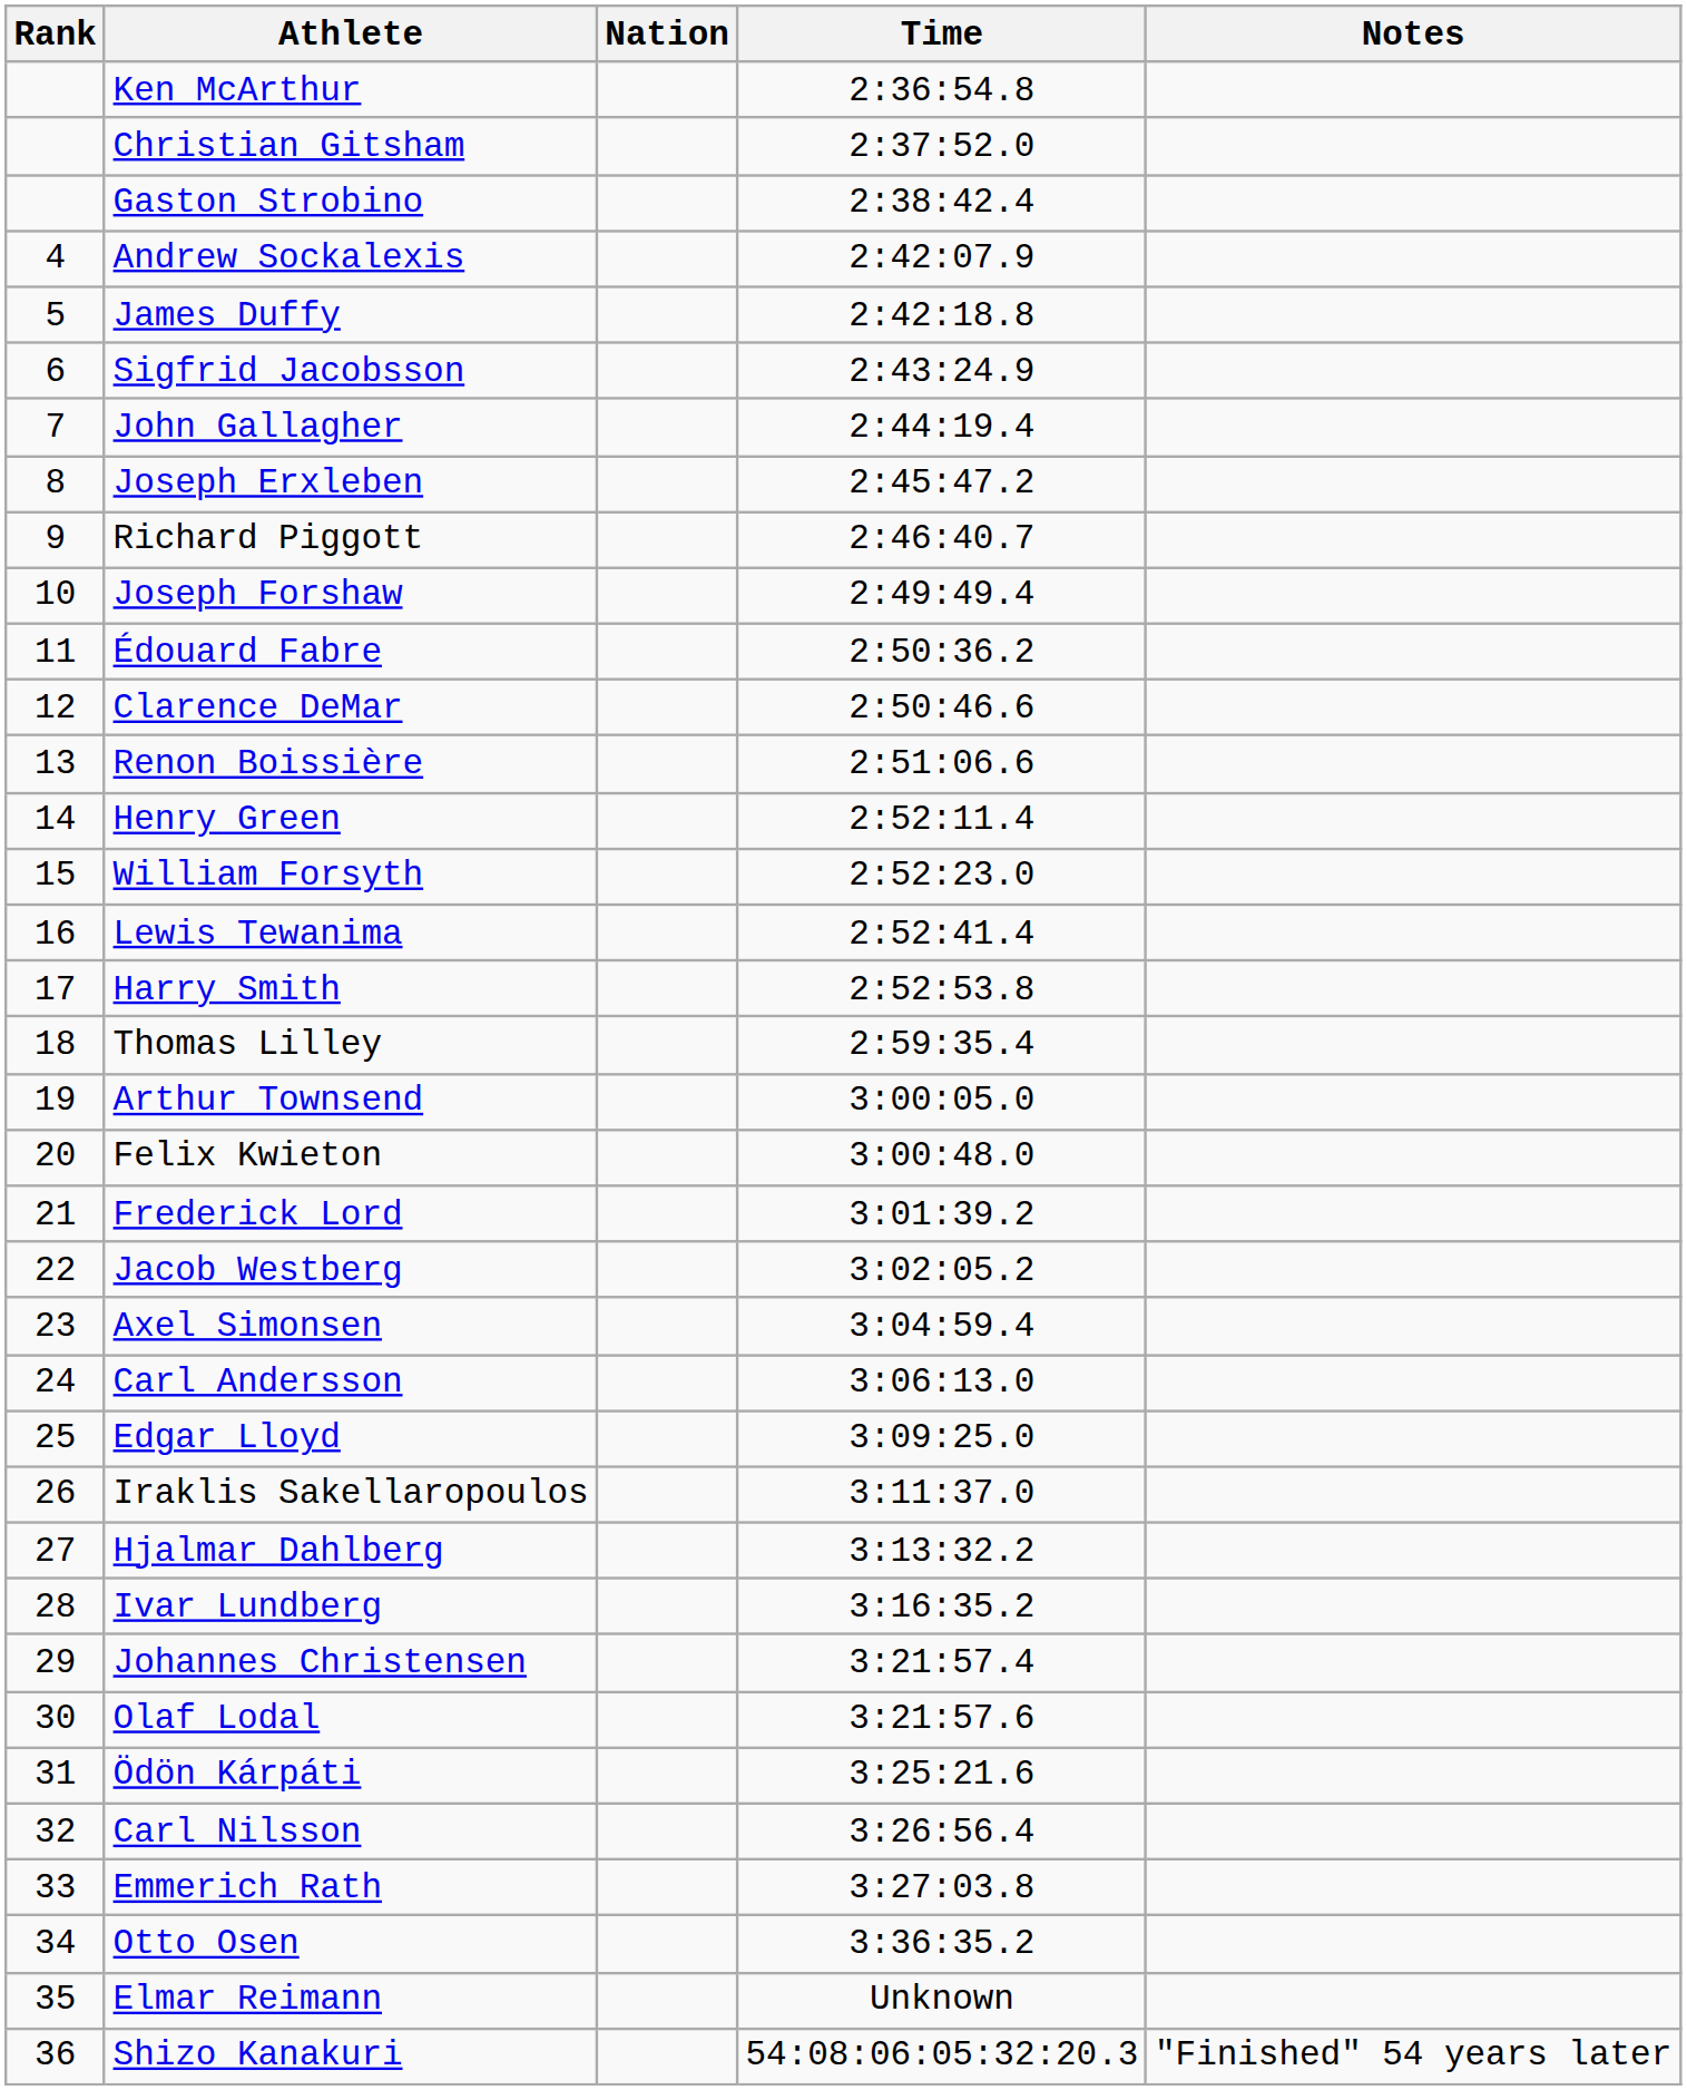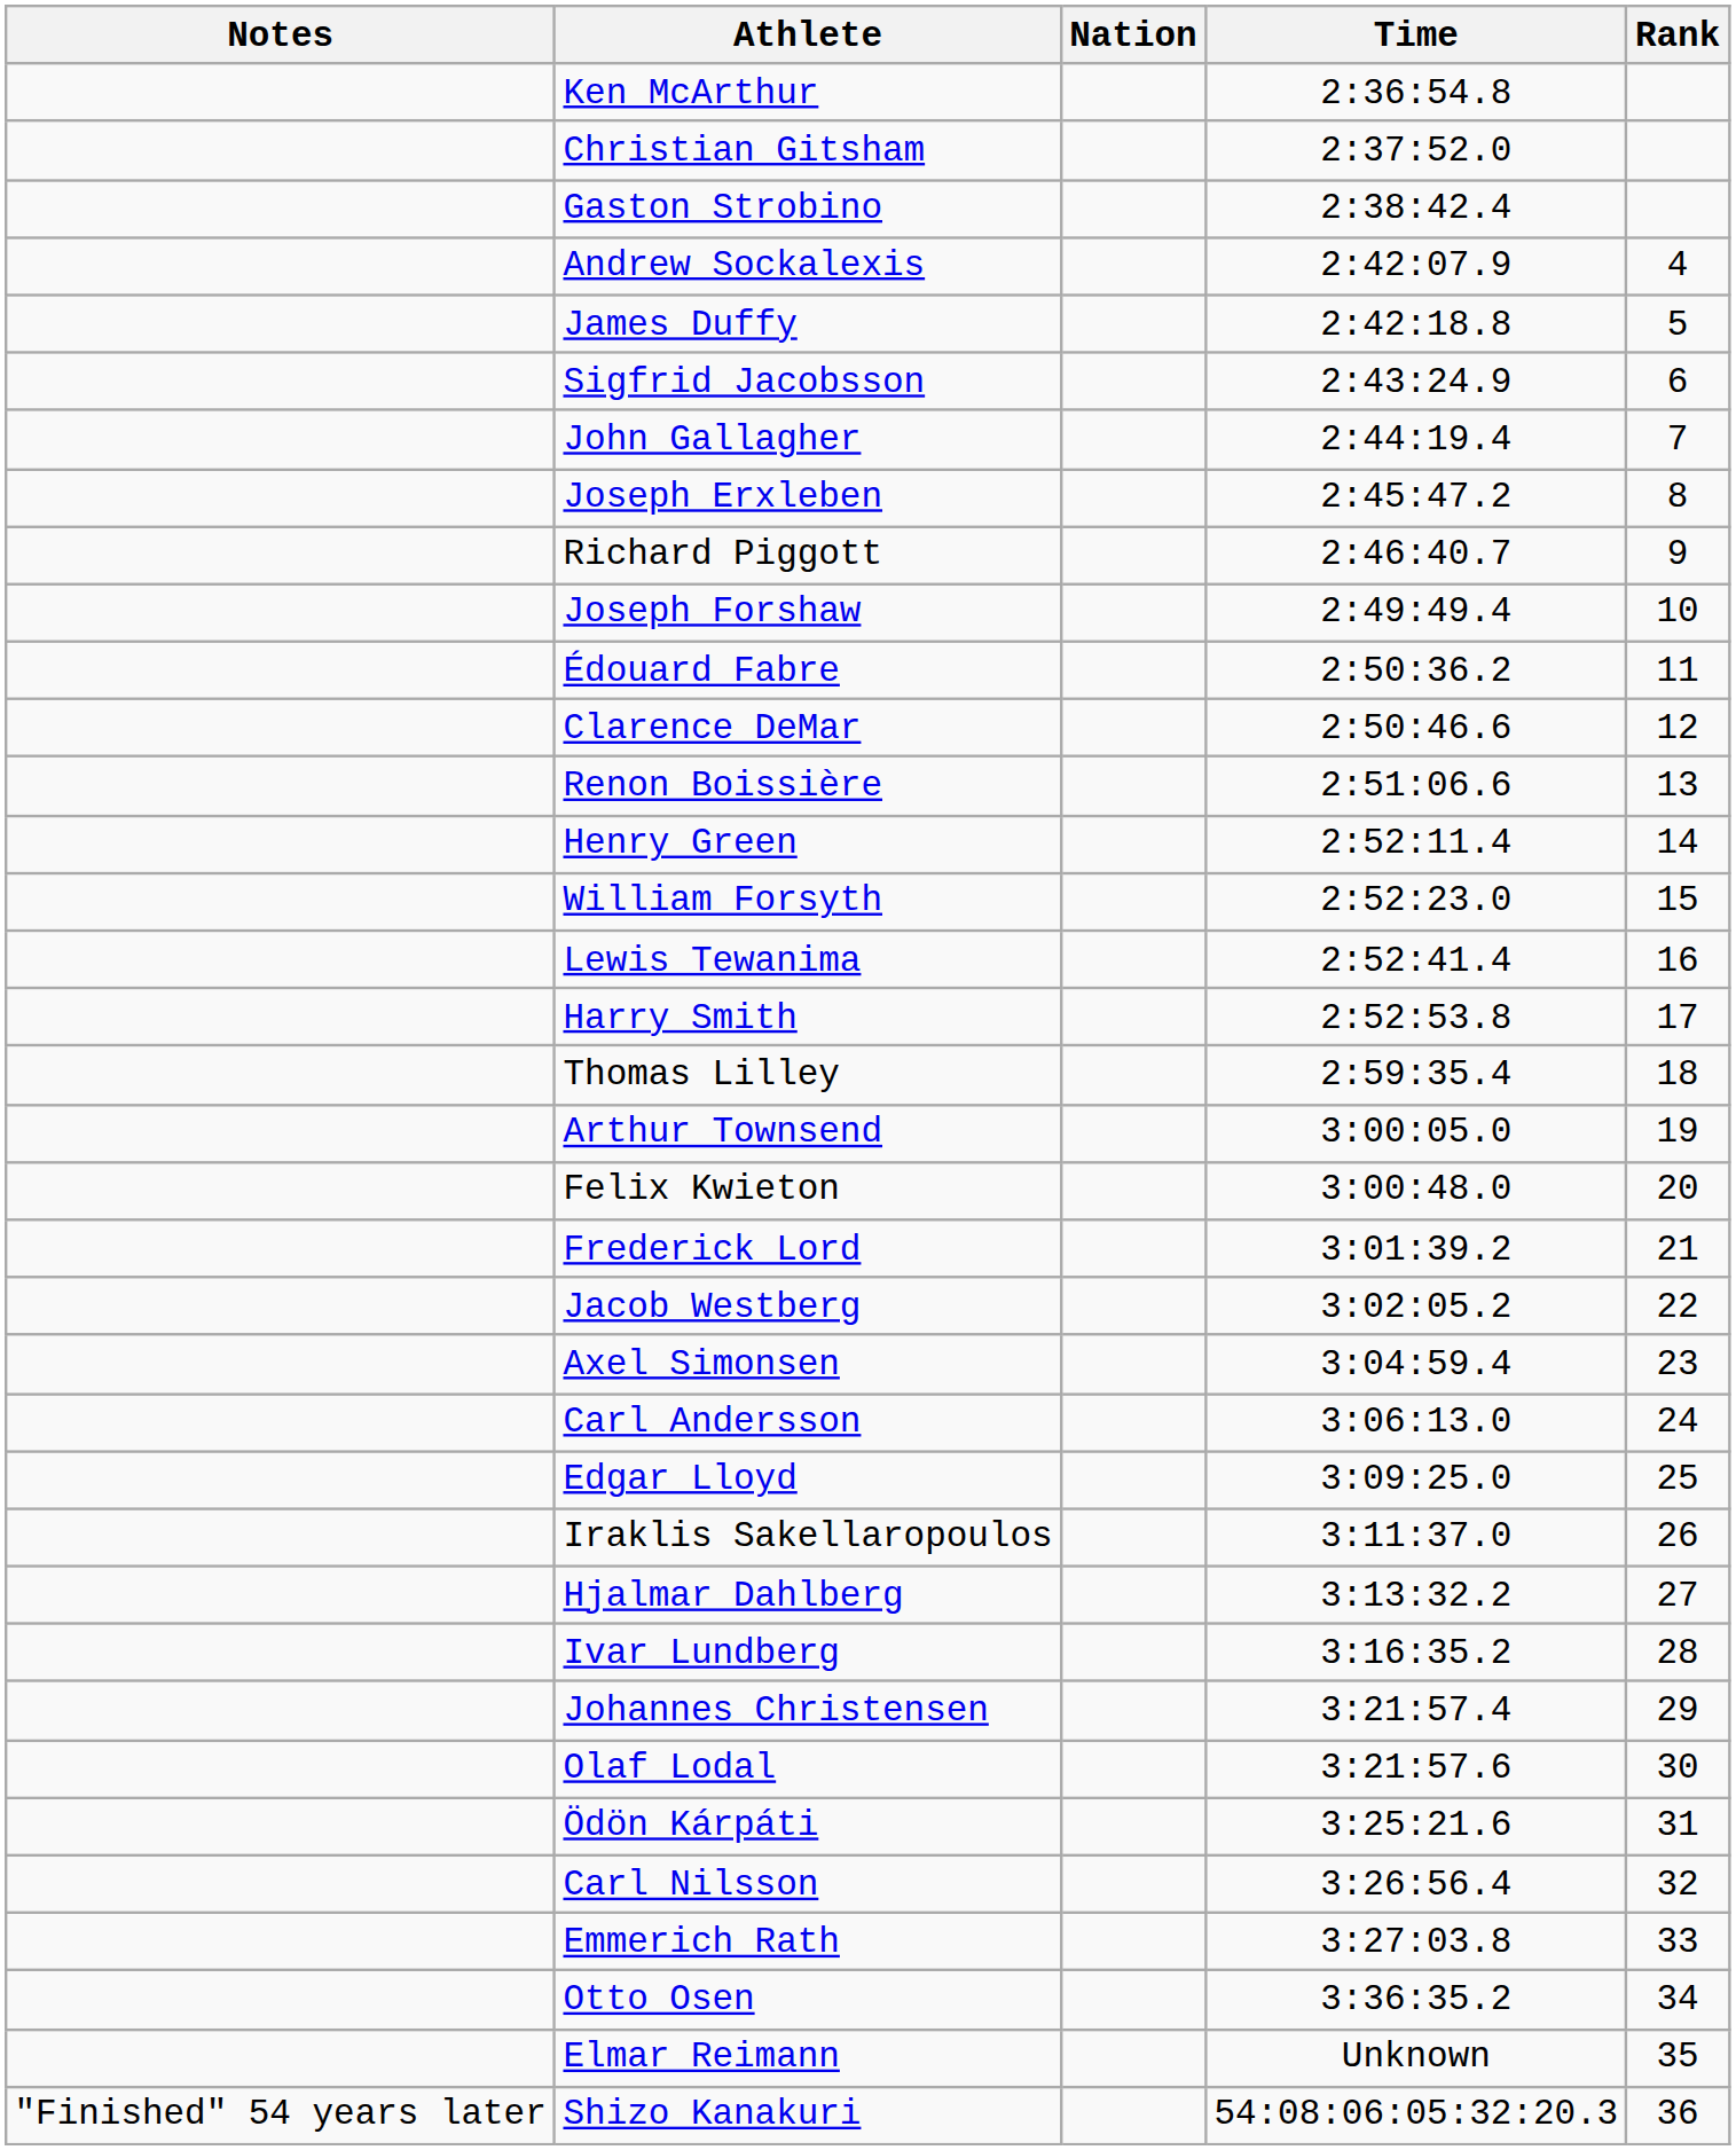 <table class="wikitable sortable" style="text-align:center">
 <tr>
-<th>Rank</th>
+<th>Notes</th>
 <th>Athlete</th>
 <th>Nation</th>
 <th>Time</th>
-<th>Notes</th>
+<th>Rank</th>
 </tr>
 <tr>
 <td></td>
 <td align=left><a href='#'>Ken McArthur</a></td>
 <td align=left></td>
 <td>2:36:54.8</td>
 <td></td>
 </tr>
 <tr>
 <td></td>
 <td align=left><a href='#'>Christian Gitsham</a></td>
 <td align=left></td>
 <td>2:37:52.0</td>
 <td></td>
 </tr>
 <tr>
 <td></td>
 <td align=left><a href='#'>Gaston Strobino</a></td>
 <td align=left></td>
 <td>2:38:42.4</td>
 <td></td>
 </tr>
 <tr>
-<td>4</td>
+<td></td>
 <td align=left><a href='#'>Andrew Sockalexis</a></td>
 <td align=left></td>
 <td>2:42:07.9</td>
-<td></td>
+<td>4</td>
 </tr>
 <tr>
-<td>5</td>
+<td></td>
 <td align=left><a href='#'>James Duffy</a></td>
 <td align=left></td>
 <td>2:42:18.8</td>
-<td></td>
+<td>5</td>
 </tr>
 <tr>
-<td>6</td>
+<td></td>
 <td align=left><a href='#'>Sigfrid Jacobsson</a></td>
 <td align=left></td>
 <td>2:43:24.9</td>
-<td></td>
+<td>6</td>
 </tr>
 <tr>
-<td>7</td>
+<td></td>
 <td align=left><a href='#'>John Gallagher</a></td>
 <td align=left></td>
 <td>2:44:19.4</td>
-<td></td>
+<td>7</td>
 </tr>
 <tr>
-<td>8</td>
+<td></td>
 <td align=left><a href='#'>Joseph Erxleben</a></td>
 <td align=left></td>
 <td>2:45:47.2</td>
-<td></td>
+<td>8</td>
 </tr>
 <tr>
-<td>9</td>
+<td></td>
 <td align=left>Richard Piggott</td>
 <td align=left></td>
 <td>2:46:40.7</td>
-<td></td>
+<td>9</td>
 </tr>
 <tr>
-<td>10</td>
+<td></td>
 <td align=left><a href='#'>Joseph Forshaw</a></td>
 <td align=left></td>
 <td>2:49:49.4</td>
-<td></td>
+<td>10</td>
 </tr>
 <tr>
-<td>11</td>
+<td></td>
 <td align=left><a href='#'>Édouard Fabre</a></td>
 <td align=left></td>
 <td>2:50:36.2</td>
-<td></td>
+<td>11</td>
 </tr>
 <tr>
-<td>12</td>
+<td></td>
 <td align=left><a href='#'>Clarence DeMar</a></td>
 <td align=left></td>
 <td>2:50:46.6</td>
-<td></td>
+<td>12</td>
 </tr>
 <tr>
-<td>13</td>
+<td></td>
 <td align=left><a href='#'>Renon Boissière</a></td>
 <td align=left></td>
 <td>2:51:06.6</td>
-<td></td>
+<td>13</td>
 </tr>
 <tr>
-<td>14</td>
+<td></td>
 <td align=left><a href='#'>Henry Green</a></td>
 <td align=left></td>
 <td>2:52:11.4</td>
-<td></td>
+<td>14</td>
 </tr>
 <tr>
-<td>15</td>
+<td></td>
 <td align=left><a href='#'>William Forsyth</a></td>
 <td align=left></td>
 <td>2:52:23.0</td>
-<td></td>
+<td>15</td>
 </tr>
 <tr>
-<td>16</td>
+<td></td>
 <td align=left><a href='#'>Lewis Tewanima</a></td>
 <td align=left></td>
 <td>2:52:41.4</td>
-<td></td>
+<td>16</td>
 </tr>
 <tr>
-<td>17</td>
+<td></td>
 <td align=left><a href='#'>Harry Smith</a></td>
 <td align=left></td>
 <td>2:52:53.8</td>
-<td></td>
+<td>17</td>
 </tr>
 <tr>
-<td>18</td>
+<td></td>
 <td align=left>Thomas Lilley</td>
 <td align=left></td>
 <td>2:59:35.4</td>
-<td></td>
+<td>18</td>
 </tr>
 <tr>
-<td>19</td>
+<td></td>
 <td align=left><a href='#'>Arthur Townsend</a></td>
 <td align=left></td>
 <td>3:00:05.0</td>
-<td></td>
+<td>19</td>
 </tr>
 <tr>
-<td>20</td>
+<td></td>
 <td align=left>Felix Kwieton</td>
 <td align=left></td>
 <td>3:00:48.0</td>
-<td></td>
+<td>20</td>
 </tr>
 <tr>
-<td>21</td>
+<td></td>
 <td align=left><a href='#'>Frederick Lord</a></td>
 <td align=left></td>
 <td>3:01:39.2</td>
-<td></td>
+<td>21</td>
 </tr>
 <tr>
-<td>22</td>
+<td></td>
 <td align=left><a href='#'>Jacob Westberg</a></td>
 <td align=left></td>
 <td>3:02:05.2</td>
-<td></td>
+<td>22</td>
 </tr>
 <tr>
-<td>23</td>
+<td></td>
 <td align=left><a href='#'>Axel Simonsen</a></td>
 <td align=left></td>
 <td>3:04:59.4</td>
-<td></td>
+<td>23</td>
 </tr>
 <tr>
-<td>24</td>
+<td></td>
 <td align=left><a href='#'>Carl Andersson</a></td>
 <td align=left></td>
 <td>3:06:13.0</td>
-<td></td>
+<td>24</td>
 </tr>
 <tr>
-<td>25</td>
+<td></td>
 <td align=left><a href='#'>Edgar Lloyd</a></td>
 <td align=left></td>
 <td>3:09:25.0</td>
-<td></td>
+<td>25</td>
 </tr>
 <tr>
-<td>26</td>
+<td></td>
 <td align=left>Iraklis Sakellaropoulos</td>
 <td align=left></td>
 <td>3:11:37.0</td>
-<td></td>
+<td>26</td>
 </tr>
 <tr>
-<td>27</td>
+<td></td>
 <td align=left><a href='#'>Hjalmar Dahlberg</a></td>
 <td align=left></td>
 <td>3:13:32.2</td>
-<td></td>
+<td>27</td>
 </tr>
 <tr>
-<td>28</td>
+<td></td>
 <td align=left><a href='#'>Ivar Lundberg</a></td>
 <td align=left></td>
 <td>3:16:35.2</td>
-<td></td>
+<td>28</td>
 </tr>
 <tr>
-<td>29</td>
+<td></td>
 <td align=left><a href='#'>Johannes Christensen</a></td>
 <td align=left></td>
 <td>3:21:57.4</td>
-<td></td>
+<td>29</td>
 </tr>
 <tr>
-<td>30</td>
+<td></td>
 <td align=left><a href='#'>Olaf Lodal</a></td>
 <td align=left></td>
 <td>3:21:57.6</td>
-<td></td>
+<td>30</td>
 </tr>
 <tr>
-<td>31</td>
+<td></td>
 <td align=left><a href='#'>Ödön Kárpáti</a></td>
 <td align=left></td>
 <td>3:25:21.6</td>
-<td></td>
+<td>31</td>
 </tr>
 <tr>
-<td>32</td>
+<td></td>
 <td align=left><a href='#'>Carl Nilsson</a></td>
 <td align=left></td>
 <td>3:26:56.4</td>
-<td></td>
+<td>32</td>
 </tr>
 <tr>
-<td>33</td>
+<td></td>
 <td align=left><a href='#'>Emmerich Rath</a></td>
 <td align=left></td>
 <td>3:27:03.8</td>
-<td></td>
+<td>33</td>
 </tr>
 <tr>
-<td>34</td>
+<td></td>
 <td align=left><a href='#'>Otto Osen</a></td>
 <td align=left></td>
 <td>3:36:35.2</td>
-<td></td>
+<td>34</td>
 </tr>
 <tr>
-<td>35</td>
+<td></td>
 <td align="left"><a href='#'>Elmar Reimann</a></td>
 <td align="left"></td>
 <td>Unknown</td>
-<td></td>
+<td>35</td>
 </tr>
 <tr>
-<td>36</td>
+<td>"Finished" 54 years later</td>
 <td align=left><a href='#'>Shizo Kanakuri</a></td>
 <td align=left></td>
 <td>54:08:06:05:32:20.3</td>
-<td>"Finished" 54 years later</td>
+<td>36</td>
 </tr>
 </table>
